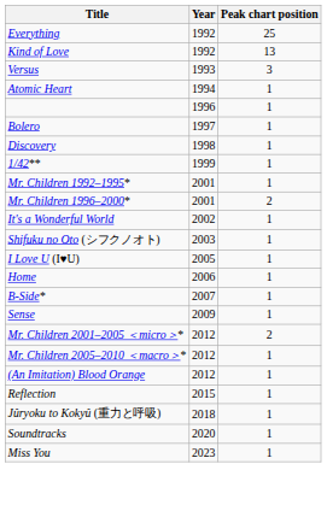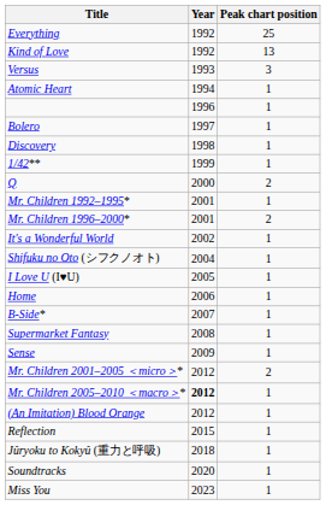 <table class="wikitable" style="border:#AAAAAA; border-collapse:collapse; text-align:center;">
 <tr bgcolor="#F9F9F9">
 <th>Title</th>
 <th>Year</th>
 <th>Peak chart position</th>
 </tr>
 <tr>
 <td align="left"><em><a href='#'>Everything</a></em></td>
 <td>1992</td>
 <td>25</td>
 </tr>
 <tr>
 <td align="left"><em><a href='#'>Kind of Love</a></em></td>
 <td>1992</td>
 <td>13</td>
 </tr>
 <tr>
 <td align="left"><em><a href='#'>Versus</a></em></td>
 <td>1993</td>
 <td>3</td>
 </tr>
 <tr>
 <td align="left"><em><a href='#'>Atomic Heart</a></em></td>
 <td>1994</td>
 <td>1</td>
 </tr>
 <tr>
 <td align="left"></td>
 <td>1996</td>
 <td>1</td>
 </tr>
 <tr>
 <td align="left"><em><a href='#'>Bolero</a></em></td>
 <td>1997</td>
 <td>1</td>
 </tr>
 <tr>
 <td align="left"><em><a href='#'>Discovery</a></em></td>
 <td>1998</td>
 <td>1</td>
 </tr>
 <tr>
 <td align="left"><em><a href='#'>1/42</a></em>**</td>
 <td>1999</td>
 <td>1</td>
 </tr>
 <tr>
+<td align="left"><em><a href='#'>Q</a></em></td>
+<td>2000</td>
+<td>2</td>
+</tr>
+<tr>
 <td align="left"><em><a href='#'>Mr. Children 1992–1995</a></em>*</td>
 <td>2001</td>
 <td>1</td>
 </tr>
 <tr>
 <td align="left"><em><a href='#'>Mr. Children 1996–2000</a></em>*</td>
 <td>2001</td>
 <td>2</td>
 </tr>
 <tr>
 <td align="left"><em><a href='#'>It's a Wonderful World</a></em></td>
 <td>2002</td>
 <td>1</td>
 </tr>
 <tr>
 <td align="left"><em><a href='#'>Shifuku no Oto</a></em> (シフクノオト)</td>
-<td>2003</td>
+<td>2004</td>
 <td>1</td>
 </tr>
 <tr>
 <td align="left"><em><a href='#'>I Love U</a></em> (I♥U)</td>
 <td>2005</td>
 <td>1</td>
 </tr>
 <tr>
 <td align="left"><em><a href='#'>Home</a></em></td>
 <td>2006</td>
 <td>1</td>
 </tr>
 <tr>
 <td align="left"><em><a href='#'>B-Side</a>*</em></td>
 <td>2007</td>
 <td>1</td>
 </tr>
 <tr>
+<td align="left"><em><a href='#'>Supermarket Fantasy</a></em></td>
+<td>2008</td>
+<td>1</td>
+</tr>
+<tr>
 <td align="left"><em><a href='#'>Sense</a></em></td>
 <td>2009</td>
 <td>1</td>
 </tr>
 <tr>
 <td align="left"><em><a href='#'>Mr. Children 2001–2005 ＜micro＞</a></em>*</td>
 <td>2012</td>
 <td>2</td>
 </tr>
 <tr>
 <td align="left"><em><a href='#'>Mr. Children 2005–2010 ＜macro＞</a></em>*</td>
-<td>2012</td>
+<td><strong>2012</strong></td>
 <td>1</td>
 </tr>
 <tr>
 <td align="left"><em><a href='#'>(An Imitation) Blood Orange</a></em></td>
 <td>2012</td>
 <td>1</td>
 </tr>
 <tr>
 <td align="left"><em>Reflection</em></td>
 <td>2015</td>
 <td>1</td>
 </tr>
 <tr>
 <td align="left"><em>Jûryoku to Kokyû</em> (重力と呼吸)</td>
 <td>2018</td>
 <td>1</td>
 </tr>
 <tr>
 <td align="left"><em>Soundtracks</em></td>
 <td>2020</td>
 <td>1</td>
 </tr>
 <tr>
 <td align="left"><em>Miss You</em></td>
 <td>2023</td>
 <td>1</td>
 </tr>
 </table>
